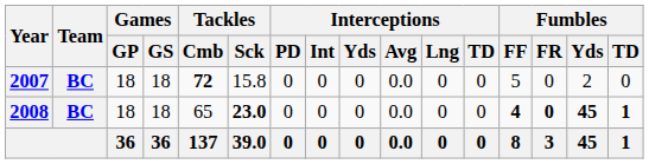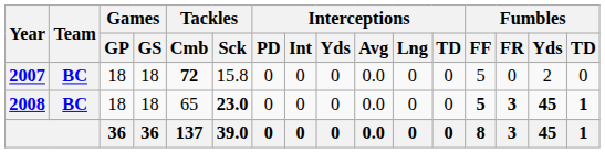 <table class="wikitable" style="text-align: center;">
 <tr>
 <th rowspan="2">Year</th>
 <th rowspan="2">Team</th>
 <th colspan="2">Games</th>
 <th colspan="2">Tackles</th>
 <th colspan="6">Interceptions</th>
 <th colspan="4">Fumbles</th>
 </tr>
 <tr>
 <th>GP</th>
 <th>GS</th>
 <th>Cmb</th>
 <th>Sck</th>
 <th>PD</th>
 <th>Int</th>
 <th>Yds</th>
 <th>Avg</th>
 <th>Lng</th>
 <th>TD</th>
 <th>FF</th>
 <th>FR</th>
 <th>Yds</th>
 <th>TD</th>
 </tr>
 <tr>
 <th><a href='#'>2007</a></th>
 <th><a href='#'>BC</a></th>
 <td>18</td>
 <td>18</td>
 <td><strong>72</strong></td>
 <td>15.8</td>
 <td>0</td>
 <td>0</td>
 <td>0</td>
 <td>0.0</td>
 <td>0</td>
 <td>0</td>
 <td>5</td>
 <td>0</td>
 <td>2</td>
 <td>0</td>
 </tr>
 <tr>
 <th><a href='#'>2008</a></th>
 <th><a href='#'>BC</a></th>
 <td>18</td>
 <td>18</td>
 <td>65</td>
 <td><strong>23.0</strong></td>
 <td>0</td>
 <td>0</td>
 <td>0</td>
 <td>0.0</td>
 <td>0</td>
 <td>0</td>
-<td><strong>4</strong></td>
-<td><strong>0</strong></td>
+<td><strong>5</strong></td>
+<td><strong>3</strong></td>
 <td><strong>45</strong></td>
 <td><strong>1</strong></td>
 </tr>
 <tr>
 <th colspan="2"></th>
 <th>36</th>
 <th>36</th>
 <th>137</th>
 <th>39.0</th>
 <th>0</th>
 <th>0</th>
 <th>0</th>
 <th>0.0</th>
 <th>0</th>
 <th>0</th>
 <th>8</th>
 <th>3</th>
 <th>45</th>
 <th>1</th>
 </tr>
 </table>
